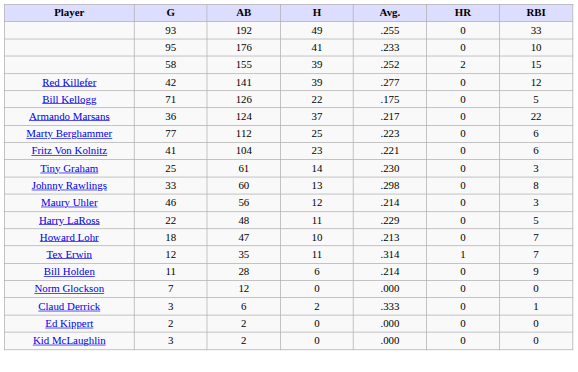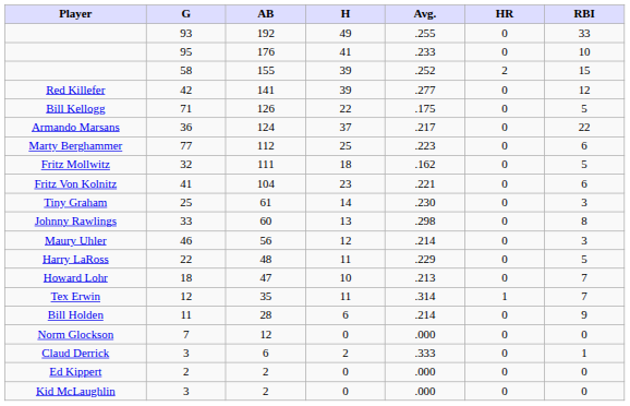 <table class="wikitable sortable">
 <tr>
 <th style="background:#ddf; width:16%;">Player</th>
 <th style="background:#ddf; width:9%;">G</th>
 <th style="background:#ddf; width:9%;">AB</th>
 <th style="background:#ddf; width:9%;">H</th>
 <th style="background:#ddf; width:9%;">Avg.</th>
 <th style="background:#ddf; width:9%;">HR</th>
 <th style="background:#ddf; width:9%;">RBI</th>
 </tr>
 <tr align=center>
 <td></td>
 <td>93</td>
 <td>192</td>
 <td>49</td>
 <td>.255</td>
 <td>0</td>
 <td>33</td>
 </tr>
 <tr align=center>
 <td></td>
 <td>95</td>
 <td>176</td>
 <td>41</td>
 <td>.233</td>
 <td>0</td>
 <td>10</td>
 </tr>
 <tr align=center>
 <td></td>
 <td>58</td>
 <td>155</td>
 <td>39</td>
 <td>.252</td>
 <td>2</td>
 <td>15</td>
 </tr>
 <tr align=center>
 <td><a href='#'>Red Killefer</a></td>
 <td>42</td>
 <td>141</td>
 <td>39</td>
 <td>.277</td>
 <td>0</td>
 <td>12</td>
 </tr>
 <tr align=center>
 <td><a href='#'>Bill Kellogg</a></td>
 <td>71</td>
 <td>126</td>
 <td>22</td>
 <td>.175</td>
 <td>0</td>
 <td>5</td>
 </tr>
 <tr align=center>
 <td><a href='#'>Armando Marsans</a></td>
 <td>36</td>
 <td>124</td>
 <td>37</td>
 <td>.217</td>
 <td>0</td>
 <td>22</td>
 </tr>
 <tr align=center>
 <td><a href='#'>Marty Berghammer</a></td>
 <td>77</td>
 <td>112</td>
 <td>25</td>
 <td>.223</td>
 <td>0</td>
 <td>6</td>
+</tr>
+<tr align=center>
+<td><a href='#'>Fritz Mollwitz</a></td>
+<td>32</td>
+<td>111</td>
+<td>18</td>
+<td>.162</td>
+<td>0</td>
+<td>5</td>
 </tr>
 <tr align=center>
 <td><a href='#'>Fritz Von Kolnitz</a></td>
 <td>41</td>
 <td>104</td>
 <td>23</td>
 <td>.221</td>
 <td>0</td>
 <td>6</td>
 </tr>
 <tr align=center>
 <td><a href='#'>Tiny Graham</a></td>
 <td>25</td>
 <td>61</td>
 <td>14</td>
 <td>.230</td>
 <td>0</td>
 <td>3</td>
 </tr>
 <tr align=center>
 <td><a href='#'>Johnny Rawlings</a></td>
 <td>33</td>
 <td>60</td>
 <td>13</td>
 <td>.298</td>
 <td>0</td>
 <td>8</td>
 </tr>
 <tr align=center>
 <td><a href='#'>Maury Uhler</a></td>
 <td>46</td>
 <td>56</td>
 <td>12</td>
 <td>.214</td>
 <td>0</td>
 <td>3</td>
 </tr>
 <tr align=center>
 <td><a href='#'>Harry LaRoss</a></td>
 <td>22</td>
 <td>48</td>
 <td>11</td>
 <td>.229</td>
 <td>0</td>
 <td>5</td>
 </tr>
 <tr align=center>
 <td><a href='#'>Howard Lohr</a></td>
 <td>18</td>
 <td>47</td>
 <td>10</td>
 <td>.213</td>
 <td>0</td>
 <td>7</td>
 </tr>
 <tr align=center>
 <td><a href='#'>Tex Erwin</a></td>
 <td>12</td>
 <td>35</td>
 <td>11</td>
 <td>.314</td>
 <td>1</td>
 <td>7</td>
 </tr>
 <tr align=center>
 <td><a href='#'>Bill Holden</a></td>
 <td>11</td>
 <td>28</td>
 <td>6</td>
 <td>.214</td>
 <td>0</td>
 <td>9</td>
 </tr>
 <tr align=center>
 <td><a href='#'>Norm Glockson</a></td>
 <td>7</td>
 <td>12</td>
 <td>0</td>
 <td>.000</td>
 <td>0</td>
 <td>0</td>
 </tr>
 <tr align=center>
 <td><a href='#'>Claud Derrick</a></td>
 <td>3</td>
 <td>6</td>
 <td>2</td>
 <td>.333</td>
 <td>0</td>
 <td>1</td>
 </tr>
 <tr align=center>
 <td><a href='#'>Ed Kippert</a></td>
 <td>2</td>
 <td>2</td>
 <td>0</td>
 <td>.000</td>
 <td>0</td>
 <td>0</td>
 </tr>
 <tr align=center>
 <td><a href='#'>Kid McLaughlin</a></td>
 <td>3</td>
 <td>2</td>
 <td>0</td>
 <td>.000</td>
 <td>0</td>
 <td>0</td>
 </tr>
 </table>
